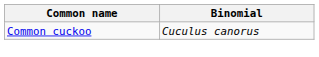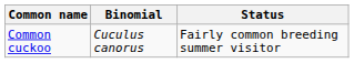 <table width=60% class="wikitable">
 <tr>
 <th width=25%>Common name</th>
 <th width=25%>Binomial</th>
+<th width=50%>Status</th>
 </tr>
 <tr>
 <td><a href='#'>Common cuckoo</a></td>
 <td><em>Cuculus canorus</em></td>
+<td>Fairly common breeding summer visitor</td>
 </tr>
 </table>
